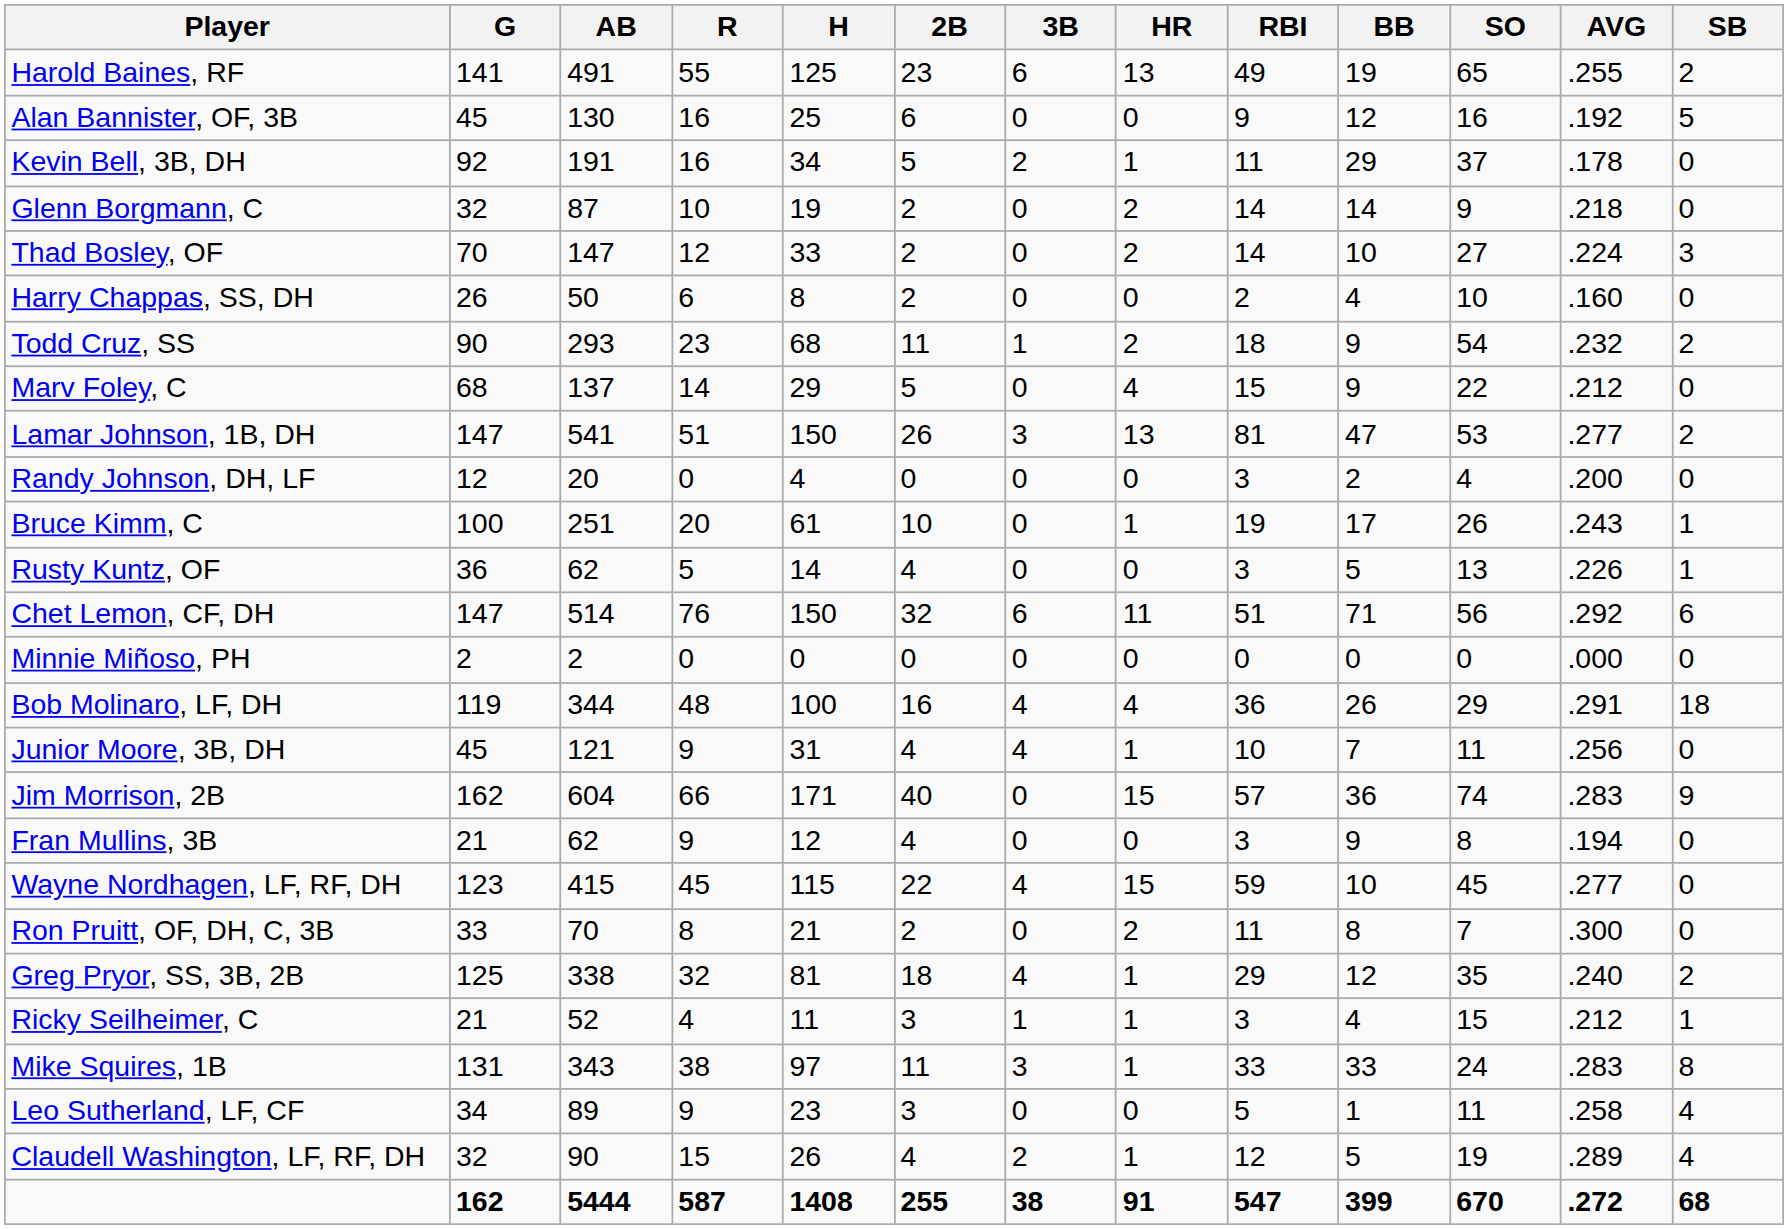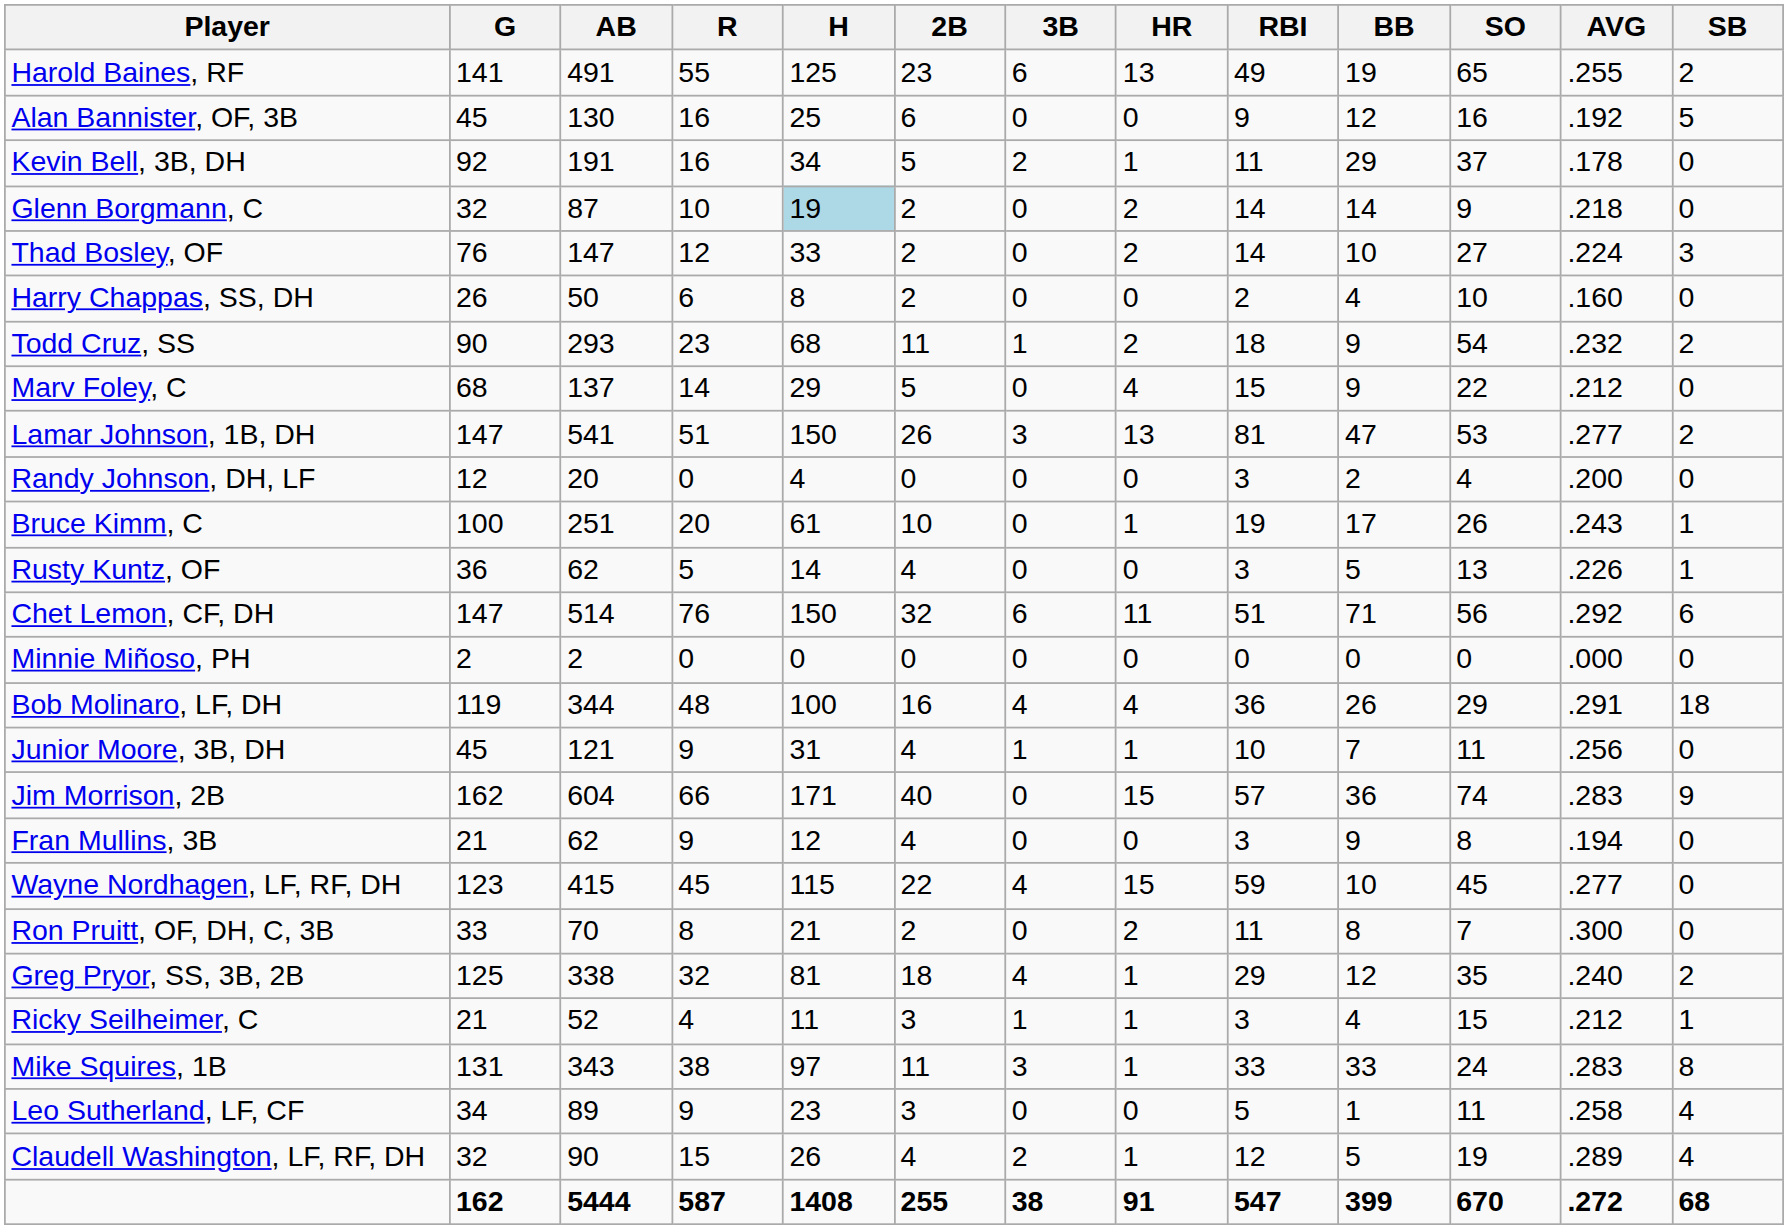 <table class="wikitable sortable">
 <tr>
 <th bgcolor="#DDDDFF" width="24%">Player</th>
 <th bgcolor="#DDDDFF" width="6%">G</th>
 <th bgcolor="#DDDDFF" width="6%">AB</th>
 <th bgcolor="#DDDDFF" width="6%">R</th>
 <th bgcolor="#DDDDFF" width="6%">H</th>
 <th bgcolor="#DDDDFF" width="6%">2B</th>
 <th bgcolor="#DDDDFF" width="6%">3B</th>
 <th bgcolor="#DDDDFF" width="6%">HR</th>
 <th bgcolor="#DDDDFF" width="6%">RBI</th>
 <th bgcolor="#DDDDFF" width="6%">BB</th>
 <th bgcolor="#DDDDFF" width="6%">SO</th>
 <th bgcolor="#DDDDFF" width="6%">AVG</th>
 <th bgcolor="#DDDDFF" width="6%">SB</th>
 </tr>
 <tr>
 <td><a href='#'>Harold Baines</a>, RF</td>
 <td>141</td>
 <td>491</td>
 <td>55</td>
 <td>125</td>
 <td>23</td>
 <td>6</td>
 <td>13</td>
 <td>49</td>
 <td>19</td>
 <td>65</td>
 <td>.255</td>
 <td>2</td>
 </tr>
 <tr>
 <td><a href='#'>Alan Bannister</a>, OF, 3B</td>
 <td>45</td>
 <td>130</td>
 <td>16</td>
 <td>25</td>
 <td>6</td>
 <td>0</td>
 <td>0</td>
 <td>9</td>
 <td>12</td>
 <td>16</td>
 <td>.192</td>
 <td>5</td>
 </tr>
 <tr>
 <td><a href='#'>Kevin Bell</a>, 3B, DH</td>
 <td>92</td>
 <td>191</td>
 <td>16</td>
 <td>34</td>
 <td>5</td>
 <td>2</td>
 <td>1</td>
 <td>11</td>
 <td>29</td>
 <td>37</td>
 <td>.178</td>
 <td>0</td>
 </tr>
 <tr>
 <td><a href='#'>Glenn Borgmann</a>, C</td>
 <td>32</td>
 <td>87</td>
 <td>10</td>
-<td>19</td>
+<td style="background: lightblue;">19</td>
 <td>2</td>
 <td>0</td>
 <td>2</td>
 <td>14</td>
 <td>14</td>
 <td>9</td>
 <td>.218</td>
 <td>0</td>
 </tr>
 <tr>
 <td><a href='#'>Thad Bosley</a>, OF</td>
-<td>70</td>
+<td>76</td>
 <td>147</td>
 <td>12</td>
 <td>33</td>
 <td>2</td>
 <td>0</td>
 <td>2</td>
 <td>14</td>
 <td>10</td>
 <td>27</td>
 <td>.224</td>
 <td>3</td>
 </tr>
 <tr>
 <td><a href='#'>Harry Chappas</a>, SS, DH</td>
 <td>26</td>
 <td>50</td>
 <td>6</td>
 <td>8</td>
 <td>2</td>
 <td>0</td>
 <td>0</td>
 <td>2</td>
 <td>4</td>
 <td>10</td>
 <td>.160</td>
 <td>0</td>
 </tr>
 <tr>
 <td><a href='#'>Todd Cruz</a>, SS</td>
 <td>90</td>
 <td>293</td>
 <td>23</td>
 <td>68</td>
 <td>11</td>
 <td>1</td>
 <td>2</td>
 <td>18</td>
 <td>9</td>
 <td>54</td>
 <td>.232</td>
 <td>2</td>
 </tr>
 <tr>
 <td><a href='#'>Marv Foley</a>, C</td>
 <td>68</td>
 <td>137</td>
 <td>14</td>
 <td>29</td>
 <td>5</td>
 <td>0</td>
 <td>4</td>
 <td>15</td>
 <td>9</td>
 <td>22</td>
 <td>.212</td>
 <td>0</td>
 </tr>
 <tr>
 <td><a href='#'>Lamar Johnson</a>, 1B, DH</td>
 <td>147</td>
 <td>541</td>
 <td>51</td>
 <td>150</td>
 <td>26</td>
 <td>3</td>
 <td>13</td>
 <td>81</td>
 <td>47</td>
 <td>53</td>
 <td>.277</td>
 <td>2</td>
 </tr>
 <tr>
 <td><a href='#'>Randy Johnson</a>, DH, LF</td>
 <td>12</td>
 <td>20</td>
 <td>0</td>
 <td>4</td>
 <td>0</td>
 <td>0</td>
 <td>0</td>
 <td>3</td>
 <td>2</td>
 <td>4</td>
 <td>.200</td>
 <td>0</td>
 </tr>
 <tr>
 <td><a href='#'>Bruce Kimm</a>, C</td>
 <td>100</td>
 <td>251</td>
 <td>20</td>
 <td>61</td>
 <td>10</td>
 <td>0</td>
 <td>1</td>
 <td>19</td>
 <td>17</td>
 <td>26</td>
 <td>.243</td>
 <td>1</td>
 </tr>
 <tr>
 <td><a href='#'>Rusty Kuntz</a>, OF</td>
 <td>36</td>
 <td>62</td>
 <td>5</td>
 <td>14</td>
 <td>4</td>
 <td>0</td>
 <td>0</td>
 <td>3</td>
 <td>5</td>
 <td>13</td>
 <td>.226</td>
 <td>1</td>
 </tr>
 <tr>
 <td><a href='#'>Chet Lemon</a>, CF, DH</td>
 <td>147</td>
 <td>514</td>
 <td>76</td>
 <td>150</td>
 <td>32</td>
 <td>6</td>
 <td>11</td>
 <td>51</td>
 <td>71</td>
 <td>56</td>
 <td>.292</td>
 <td>6</td>
 </tr>
 <tr>
 <td><a href='#'>Minnie Miñoso</a>, PH</td>
 <td>2</td>
 <td>2</td>
 <td>0</td>
 <td>0</td>
 <td>0</td>
 <td>0</td>
 <td>0</td>
 <td>0</td>
 <td>0</td>
 <td>0</td>
 <td>.000</td>
 <td>0</td>
 </tr>
 <tr>
 <td><a href='#'>Bob Molinaro</a>, LF, DH</td>
 <td>119</td>
 <td>344</td>
 <td>48</td>
 <td>100</td>
 <td>16</td>
 <td>4</td>
 <td>4</td>
 <td>36</td>
 <td>26</td>
 <td>29</td>
 <td>.291</td>
 <td>18</td>
 </tr>
 <tr>
 <td><a href='#'>Junior Moore</a>, 3B, DH</td>
 <td>45</td>
 <td>121</td>
 <td>9</td>
 <td>31</td>
 <td>4</td>
-<td>4</td>
+<td>1</td>
 <td>1</td>
 <td>10</td>
 <td>7</td>
 <td>11</td>
 <td>.256</td>
 <td>0</td>
 </tr>
 <tr>
 <td><a href='#'>Jim Morrison</a>, 2B</td>
 <td>162</td>
 <td>604</td>
 <td>66</td>
 <td>171</td>
 <td>40</td>
 <td>0</td>
 <td>15</td>
 <td>57</td>
 <td>36</td>
 <td>74</td>
 <td>.283</td>
 <td>9</td>
 </tr>
 <tr>
 <td><a href='#'>Fran Mullins</a>, 3B</td>
 <td>21</td>
 <td>62</td>
 <td>9</td>
 <td>12</td>
 <td>4</td>
 <td>0</td>
 <td>0</td>
 <td>3</td>
 <td>9</td>
 <td>8</td>
 <td>.194</td>
 <td>0</td>
 </tr>
 <tr>
 <td><a href='#'>Wayne Nordhagen</a>, LF, RF, DH</td>
 <td>123</td>
 <td>415</td>
 <td>45</td>
 <td>115</td>
 <td>22</td>
 <td>4</td>
 <td>15</td>
 <td>59</td>
 <td>10</td>
 <td>45</td>
 <td>.277</td>
 <td>0</td>
 </tr>
 <tr>
 <td><a href='#'>Ron Pruitt</a>, OF, DH, C, 3B</td>
 <td>33</td>
 <td>70</td>
 <td>8</td>
 <td>21</td>
 <td>2</td>
 <td>0</td>
 <td>2</td>
 <td>11</td>
 <td>8</td>
 <td>7</td>
 <td>.300</td>
 <td>0</td>
 </tr>
 <tr>
 <td><a href='#'>Greg Pryor</a>, SS, 3B, 2B</td>
 <td>125</td>
 <td>338</td>
 <td>32</td>
 <td>81</td>
 <td>18</td>
 <td>4</td>
 <td>1</td>
 <td>29</td>
 <td>12</td>
 <td>35</td>
 <td>.240</td>
 <td>2</td>
 </tr>
 <tr>
 <td><a href='#'>Ricky Seilheimer</a>, C</td>
 <td>21</td>
 <td>52</td>
 <td>4</td>
 <td>11</td>
 <td>3</td>
 <td>1</td>
 <td>1</td>
 <td>3</td>
 <td>4</td>
 <td>15</td>
 <td>.212</td>
 <td>1</td>
 </tr>
 <tr>
 <td><a href='#'>Mike Squires</a>, 1B</td>
 <td>131</td>
 <td>343</td>
 <td>38</td>
 <td>97</td>
 <td>11</td>
 <td>3</td>
 <td>1</td>
 <td>33</td>
 <td>33</td>
 <td>24</td>
 <td>.283</td>
 <td>8</td>
 </tr>
 <tr>
 <td><a href='#'>Leo Sutherland</a>, LF, CF</td>
 <td>34</td>
 <td>89</td>
 <td>9</td>
 <td>23</td>
 <td>3</td>
 <td>0</td>
 <td>0</td>
 <td>5</td>
 <td>1</td>
 <td>11</td>
 <td>.258</td>
 <td>4</td>
 </tr>
 <tr>
 <td><a href='#'>Claudell Washington</a>, LF, RF, DH</td>
 <td>32</td>
 <td>90</td>
 <td>15</td>
 <td>26</td>
 <td>4</td>
 <td>2</td>
 <td>1</td>
 <td>12</td>
 <td>5</td>
 <td>19</td>
 <td>.289</td>
 <td>4</td>
 </tr>
 <tr class="sortbottom">
 <td></td>
 <td><strong>162</strong></td>
 <td><strong>5444</strong></td>
 <td><strong>587</strong></td>
 <td><strong>1408</strong></td>
 <td><strong>255</strong></td>
 <td><strong>38</strong></td>
 <td><strong>91</strong></td>
 <td><strong>547</strong></td>
 <td><strong>399</strong></td>
 <td><strong>670</strong></td>
 <td><strong>.272</strong></td>
 <td><strong>68</strong></td>
 </tr>
 </table>
